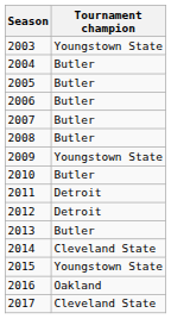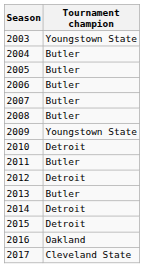 <table class="wikitable sortable">
 <tr>
 <th>Season</th>
 <th>Tournament<br>champion</th>
 </tr>
 <tr>
 <td>2003</td>
 <td>Youngstown State</td>
 </tr>
 <tr>
 <td>2004</td>
 <td>Butler</td>
 </tr>
 <tr>
 <td>2005</td>
 <td>Butler</td>
 </tr>
 <tr>
 <td>2006</td>
 <td>Butler</td>
 </tr>
 <tr>
 <td>2007</td>
 <td>Butler</td>
 </tr>
 <tr>
 <td>2008</td>
 <td>Butler</td>
 </tr>
 <tr>
 <td>2009</td>
 <td>Youngstown State</td>
 </tr>
 <tr>
 <td>2010</td>
-<td>Butler</td>
+<td>Detroit</td>
 </tr>
 <tr>
 <td>2011</td>
-<td>Detroit</td>
+<td>Butler</td>
 </tr>
 <tr>
 <td>2012</td>
 <td>Detroit</td>
 </tr>
 <tr>
 <td>2013</td>
 <td>Butler</td>
 </tr>
 <tr>
 <td>2014</td>
-<td>Cleveland State</td>
+<td>Detroit</td>
 </tr>
 <tr>
 <td>2015</td>
-<td>Youngstown State</td>
+<td>Detroit</td>
 </tr>
 <tr>
 <td>2016</td>
 <td>Oakland</td>
 </tr>
 <tr>
 <td>2017</td>
 <td>Cleveland State</td>
 </tr>
 </table>
